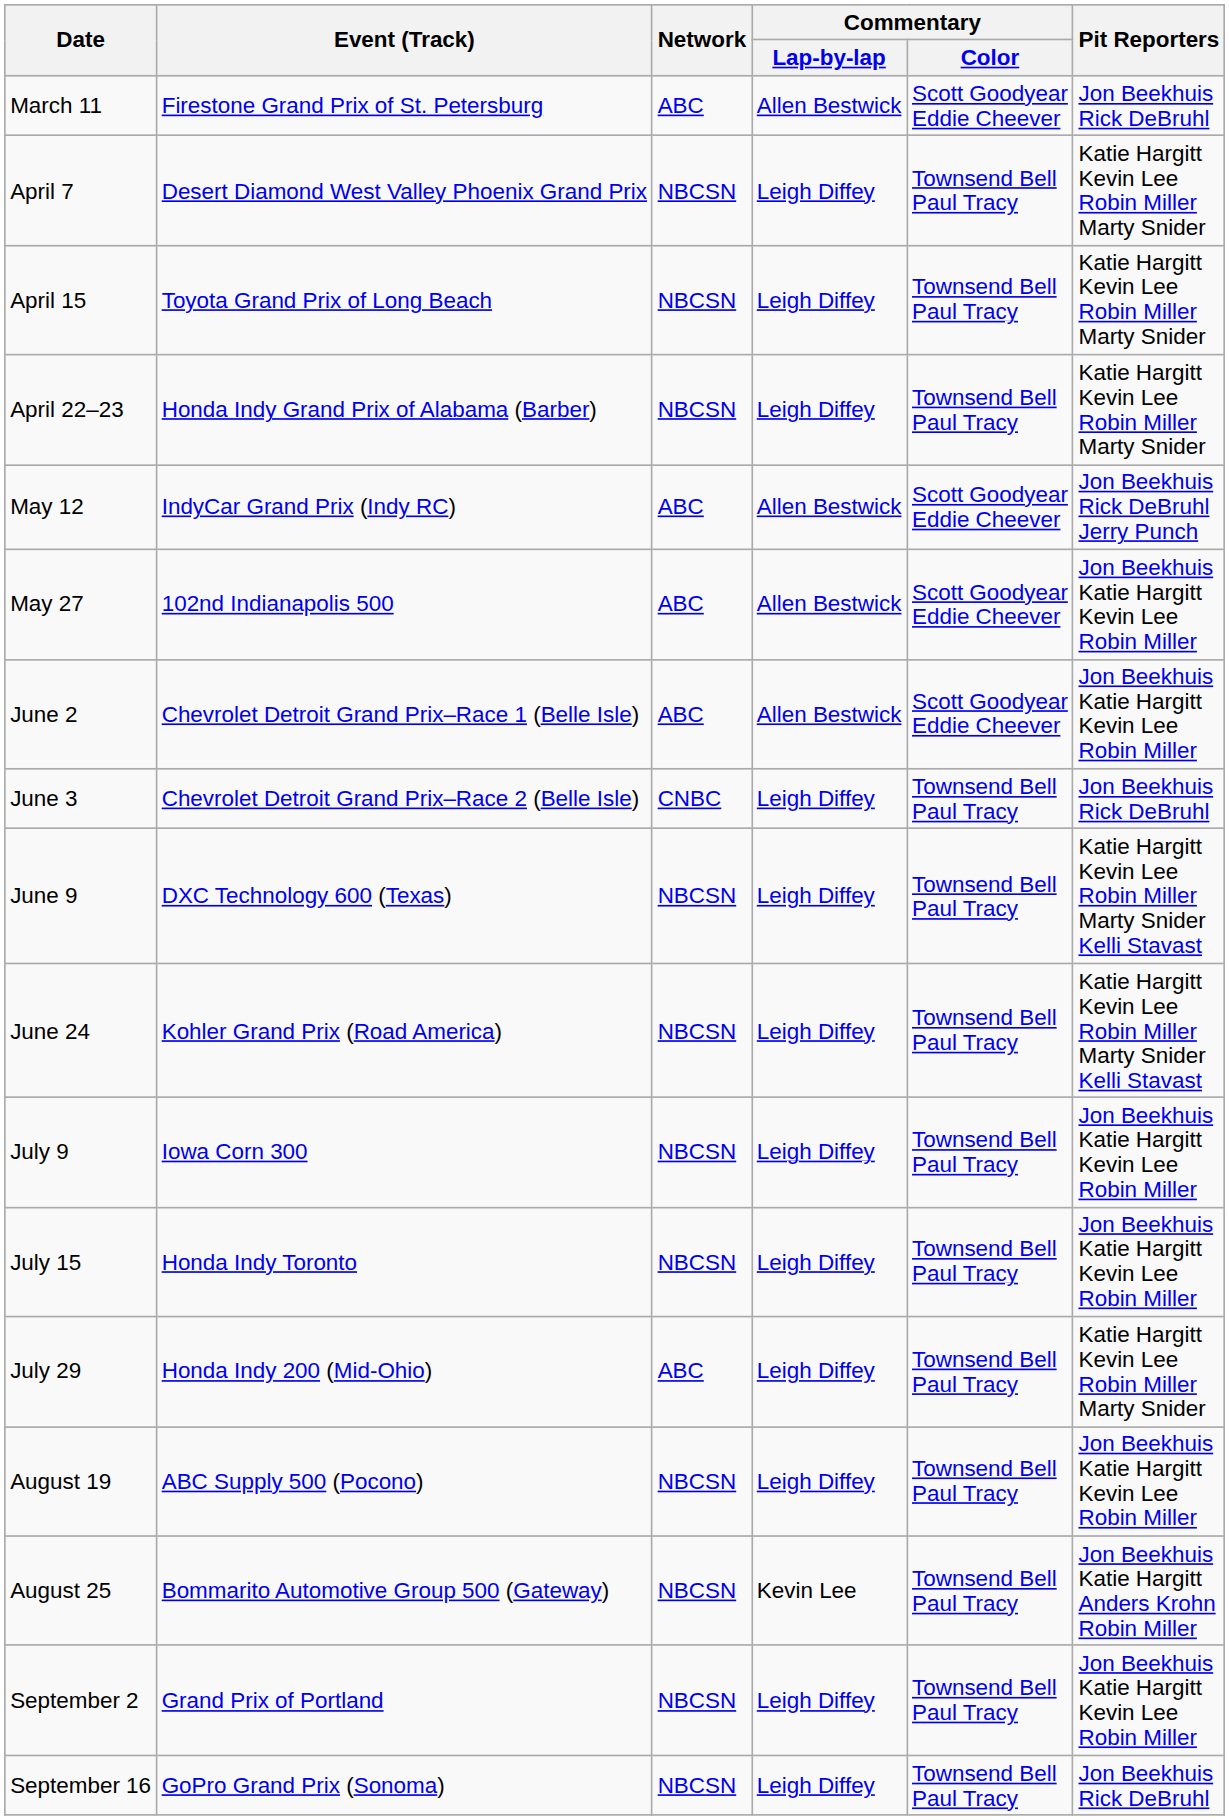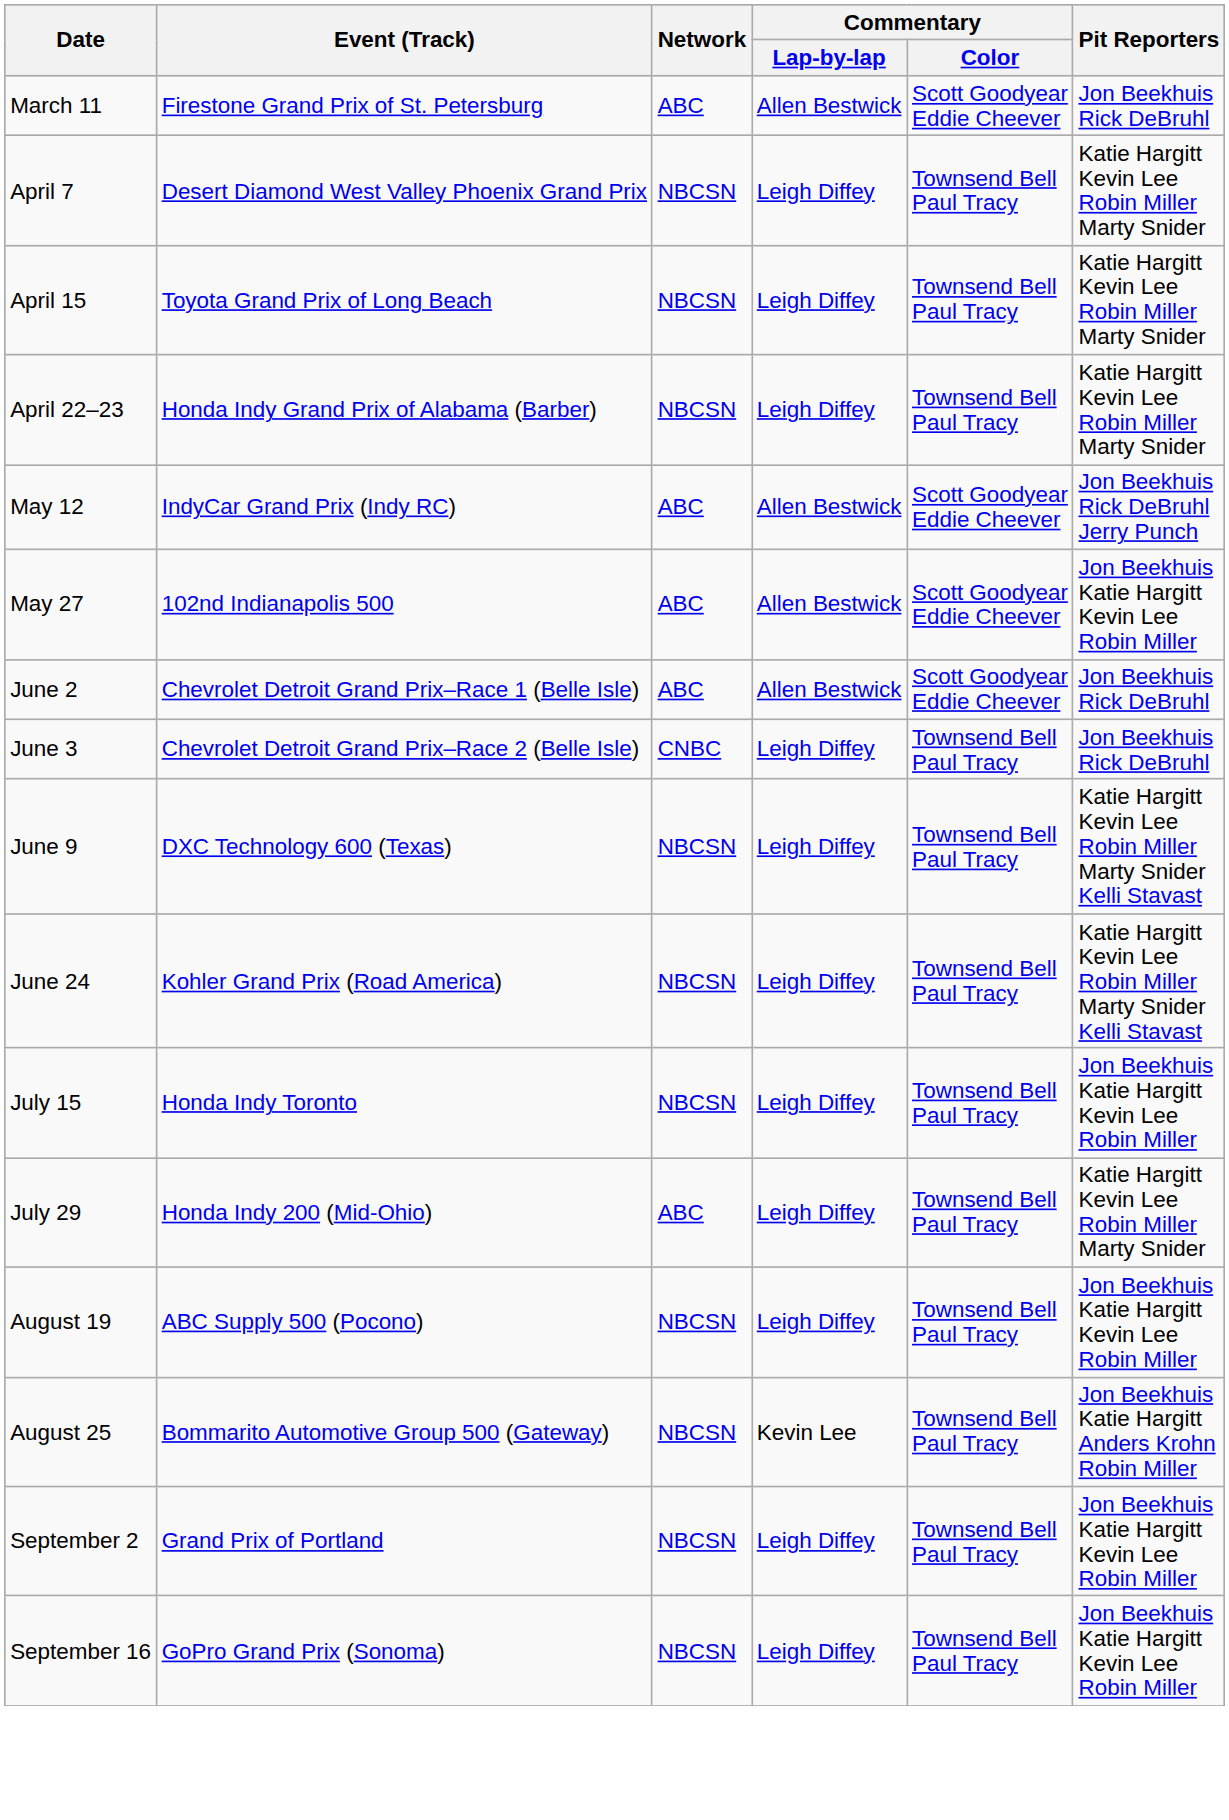 <table class="wikitable" style="font-size: 85%;">
 <tr>
 <th rowspan=2>Date</th>
 <th rowspan=2>Event (Track)</th>
 <th rowspan=2>Network</th>
 <th colspan=2>Commentary</th>
 <th rowspan=2>Pit Reporters</th>
 </tr>
 <tr>
 <th><a href='#'>Lap-by-lap</a></th>
 <th><a href='#'>Color</a></th>
 </tr>
 <tr>
 <td>March 11</td>
 <td><a href='#'>Firestone Grand Prix of St. Petersburg</a></td>
 <td><a href='#'>ABC</a></td>
 <td><a href='#'>Allen Bestwick</a></td>
 <td><a href='#'>Scott Goodyear</a><br><a href='#'>Eddie Cheever</a></td>
 <td><a href='#'>Jon Beekhuis</a><br><a href='#'>Rick DeBruhl</a></td>
 </tr>
 <tr>
 <td>April 7</td>
 <td><a href='#'>Desert Diamond West Valley Phoenix Grand Prix</a></td>
 <td><a href='#'>NBCSN</a></td>
 <td><a href='#'>Leigh Diffey</a></td>
 <td><a href='#'>Townsend Bell</a><br><a href='#'>Paul Tracy</a></td>
 <td>Katie Hargitt<br>Kevin Lee<br><a href='#'>Robin Miller</a><br>Marty Snider</td>
 </tr>
 <tr>
 <td>April 15</td>
 <td><a href='#'>Toyota Grand Prix of Long Beach</a></td>
 <td><a href='#'>NBCSN</a></td>
 <td><a href='#'>Leigh Diffey</a></td>
 <td><a href='#'>Townsend Bell</a><br><a href='#'>Paul Tracy</a></td>
 <td>Katie Hargitt<br>Kevin Lee<br><a href='#'>Robin Miller</a><br>Marty Snider</td>
 </tr>
 <tr>
 <td>April 22–23</td>
 <td><a href='#'>Honda Indy Grand Prix of Alabama</a> (<a href='#'>Barber</a>)</td>
 <td><a href='#'>NBCSN</a></td>
 <td><a href='#'>Leigh Diffey</a></td>
 <td><a href='#'>Townsend Bell</a><br><a href='#'>Paul Tracy</a></td>
 <td>Katie Hargitt<br>Kevin Lee<br><a href='#'>Robin Miller</a><br>Marty Snider</td>
 </tr>
 <tr>
 <td>May 12</td>
 <td><a href='#'>IndyCar Grand Prix</a> (<a href='#'>Indy RC</a>)</td>
 <td><a href='#'>ABC</a></td>
 <td><a href='#'>Allen Bestwick</a></td>
 <td><a href='#'>Scott Goodyear</a><br><a href='#'>Eddie Cheever</a></td>
 <td><a href='#'>Jon Beekhuis</a><br><a href='#'>Rick DeBruhl</a><br><a href='#'>Jerry Punch</a></td>
 </tr>
 <tr>
 <td>May 27</td>
 <td><a href='#'>102nd Indianapolis 500</a></td>
 <td><a href='#'>ABC</a></td>
 <td><a href='#'>Allen Bestwick</a></td>
 <td><a href='#'>Scott Goodyear</a><br><a href='#'>Eddie Cheever</a></td>
 <td><a href='#'>Jon Beekhuis</a><br>Katie Hargitt<br>Kevin Lee<br><a href='#'>Robin Miller</a></td>
 </tr>
 <tr>
 <td>June 2</td>
 <td><a href='#'>Chevrolet Detroit Grand Prix–Race 1</a> (<a href='#'>Belle Isle</a>)</td>
 <td><a href='#'>ABC</a></td>
 <td><a href='#'>Allen Bestwick</a></td>
 <td><a href='#'>Scott Goodyear</a><br><a href='#'>Eddie Cheever</a></td>
-<td><a href='#'>Jon Beekhuis</a><br>Katie Hargitt<br>Kevin Lee<br><a href='#'>Robin Miller</a></td>
+<td><a href='#'>Jon Beekhuis</a><br><a href='#'>Rick DeBruhl</a></td>
 </tr>
 <tr>
 <td>June 3</td>
 <td><a href='#'>Chevrolet Detroit Grand Prix–Race 2</a> (<a href='#'>Belle Isle</a>)</td>
 <td><a href='#'>CNBC</a></td>
 <td><a href='#'>Leigh Diffey</a></td>
 <td><a href='#'>Townsend Bell</a><br><a href='#'>Paul Tracy</a></td>
 <td><a href='#'>Jon Beekhuis</a><br><a href='#'>Rick DeBruhl</a></td>
 </tr>
 <tr>
 <td>June 9</td>
 <td><a href='#'>DXC Technology 600</a> (<a href='#'>Texas</a>)</td>
 <td><a href='#'>NBCSN</a></td>
 <td><a href='#'>Leigh Diffey</a></td>
 <td><a href='#'>Townsend Bell</a><br><a href='#'>Paul Tracy</a></td>
 <td>Katie Hargitt<br>Kevin Lee<br><a href='#'>Robin Miller</a><br>Marty Snider<br><a href='#'>Kelli Stavast</a></td>
 </tr>
 <tr>
 <td>June 24</td>
 <td><a href='#'>Kohler Grand Prix</a> (<a href='#'>Road America</a>)</td>
 <td><a href='#'>NBCSN</a></td>
 <td><a href='#'>Leigh Diffey</a></td>
 <td><a href='#'>Townsend Bell</a><br><a href='#'>Paul Tracy</a></td>
 <td>Katie Hargitt<br>Kevin Lee<br><a href='#'>Robin Miller</a><br>Marty Snider<br><a href='#'>Kelli Stavast</a></td>
-</tr>
-<tr>
-<td>July 9</td>
-<td><a href='#'>Iowa Corn 300</a></td>
-<td><a href='#'>NBCSN</a></td>
-<td><a href='#'>Leigh Diffey</a></td>
-<td><a href='#'>Townsend Bell</a><br><a href='#'>Paul Tracy</a></td>
-<td><a href='#'>Jon Beekhuis</a><br>Katie Hargitt<br>Kevin Lee<br><a href='#'>Robin Miller</a></td>
 </tr>
 <tr>
 <td>July 15</td>
 <td><a href='#'>Honda Indy Toronto</a></td>
 <td><a href='#'>NBCSN</a></td>
 <td><a href='#'>Leigh Diffey</a></td>
 <td><a href='#'>Townsend Bell</a><br><a href='#'>Paul Tracy</a></td>
 <td><a href='#'>Jon Beekhuis</a><br>Katie Hargitt<br>Kevin Lee<br><a href='#'>Robin Miller</a></td>
 </tr>
 <tr>
 <td>July 29</td>
 <td><a href='#'>Honda Indy 200</a> (<a href='#'>Mid-Ohio</a>)</td>
 <td><a href='#'>ABC</a></td>
 <td><a href='#'>Leigh Diffey</a></td>
 <td><a href='#'>Townsend Bell</a><br><a href='#'>Paul Tracy</a></td>
 <td>Katie Hargitt<br>Kevin Lee<br><a href='#'>Robin Miller</a><br>Marty Snider</td>
 </tr>
 <tr>
 <td>August 19</td>
 <td><a href='#'>ABC Supply 500</a> (<a href='#'>Pocono</a>)</td>
 <td><a href='#'>NBCSN</a></td>
 <td><a href='#'>Leigh Diffey</a></td>
 <td><a href='#'>Townsend Bell</a><br><a href='#'>Paul Tracy</a></td>
 <td><a href='#'>Jon Beekhuis</a><br>Katie Hargitt<br>Kevin Lee<br><a href='#'>Robin Miller</a></td>
 </tr>
 <tr>
 <td>August 25</td>
 <td><a href='#'>Bommarito Automotive Group 500</a> (<a href='#'>Gateway</a>)</td>
 <td><a href='#'>NBCSN</a></td>
 <td>Kevin Lee</td>
 <td><a href='#'>Townsend Bell</a><br><a href='#'>Paul Tracy</a></td>
 <td><a href='#'>Jon Beekhuis</a><br>Katie Hargitt<br><a href='#'>Anders Krohn</a><br><a href='#'>Robin Miller</a></td>
 </tr>
 <tr>
 <td>September 2</td>
 <td><a href='#'>Grand Prix of Portland</a></td>
 <td><a href='#'>NBCSN</a></td>
 <td><a href='#'>Leigh Diffey</a></td>
 <td><a href='#'>Townsend Bell</a><br><a href='#'>Paul Tracy</a></td>
 <td><a href='#'>Jon Beekhuis</a><br>Katie Hargitt<br>Kevin Lee<br><a href='#'>Robin Miller</a></td>
 </tr>
 <tr>
 <td>September 16</td>
 <td><a href='#'>GoPro Grand Prix</a> (<a href='#'>Sonoma</a>)</td>
 <td><a href='#'>NBCSN</a></td>
 <td><a href='#'>Leigh Diffey</a></td>
 <td><a href='#'>Townsend Bell</a><br><a href='#'>Paul Tracy</a></td>
-<td><a href='#'>Jon Beekhuis</a><br><a href='#'>Rick DeBruhl</a></td>
+<td><a href='#'>Jon Beekhuis</a><br>Katie Hargitt<br>Kevin Lee<br><a href='#'>Robin Miller</a></td>
 </tr>
 </table>
